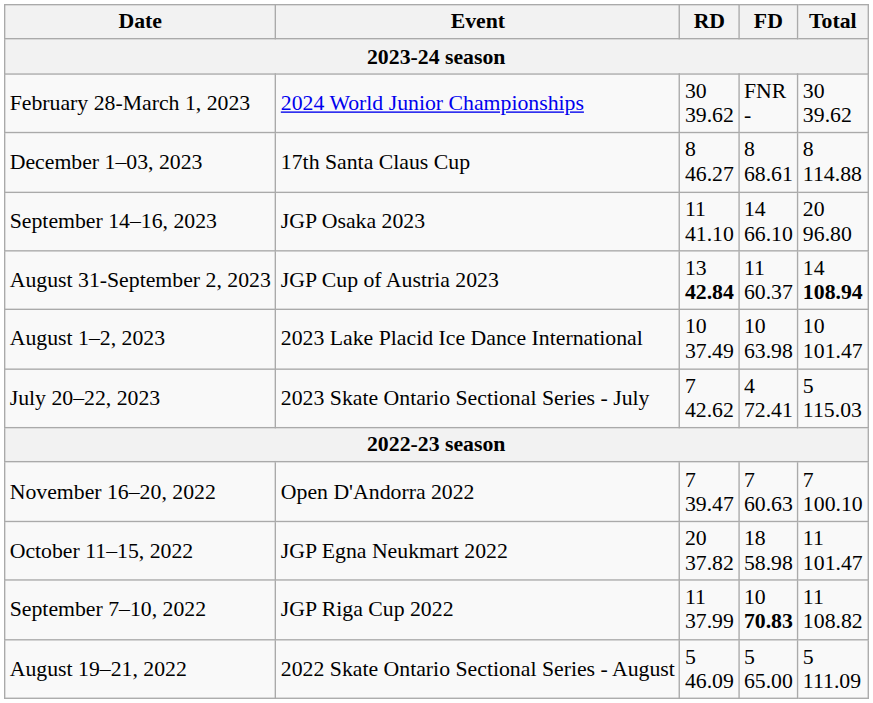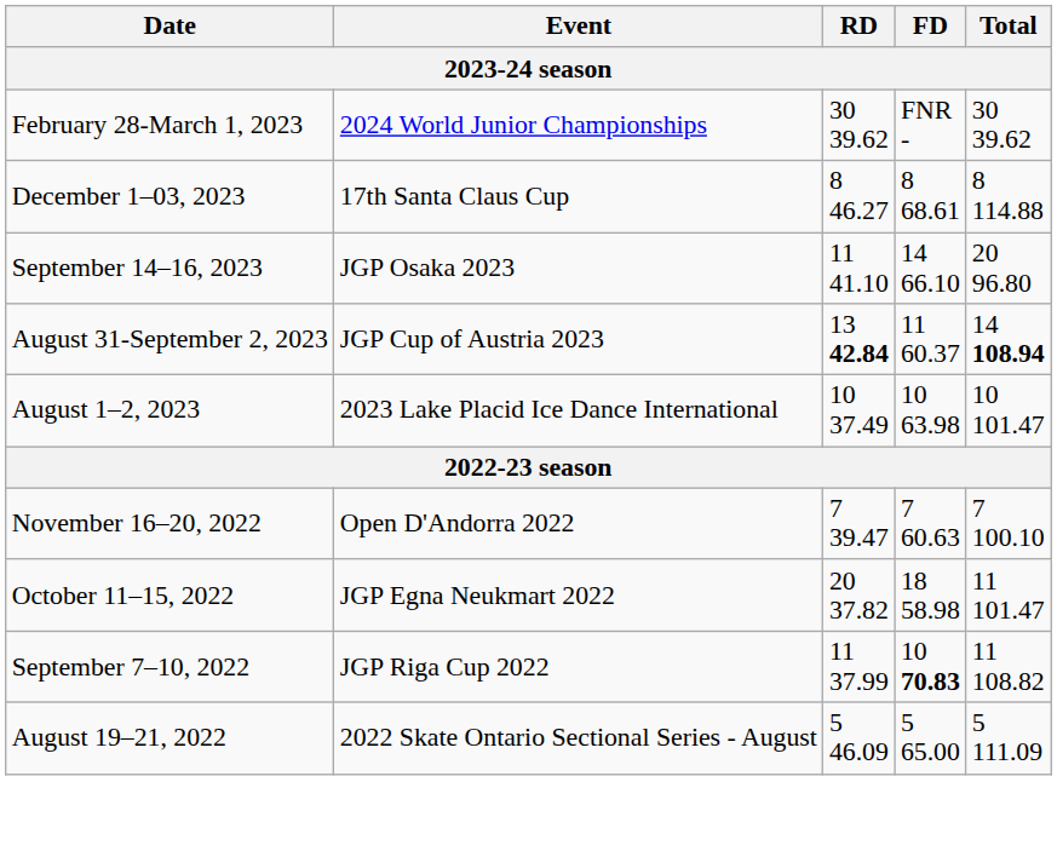 <table class="wikitable">
 <tr>
 <th>Date</th>
 <th>Event</th>
 <th>RD</th>
 <th>FD</th>
 <th>Total</th>
 </tr>
 <tr>
 <th colspan="5"><strong>2023-24 season</strong></th>
 </tr>
 <tr>
 <td>February 28-March 1, 2023</td>
 <td><a href='#'>2024 World Junior Championships</a></td>
 <td>30<br>39.62</td>
 <td>FNR<br>-</td>
 <td>30<br>39.62</td>
 </tr>
 <tr>
 <td>December 1–03, 2023</td>
 <td>17th Santa Claus Cup</td>
 <td>8<br>46.27</td>
 <td>8<br>68.61</td>
 <td>8<br>114.88</td>
 </tr>
 <tr>
 <td>September 14–16, 2023</td>
 <td>JGP Osaka 2023</td>
 <td>11<br>41.10</td>
 <td>14<br>66.10</td>
 <td>20<br>96.80</td>
 </tr>
 <tr>
 <td>August 31-September 2, 2023</td>
 <td>JGP Cup of Austria 2023</td>
 <td>13<br><strong>42.84</strong></td>
 <td>11<br>60.37</td>
 <td>14<br><strong>108.94</strong></td>
 </tr>
 <tr>
 <td>August 1–2, 2023</td>
 <td>2023 Lake Placid Ice Dance International</td>
 <td>10<br>37.49</td>
 <td>10<br>63.98</td>
 <td>10<br>101.47</td>
 </tr>
 <tr>
-<td>July 20–22, 2023</td>
-<td>2023 Skate Ontario Sectional Series - July</td>
-<td>7<br>42.62</td>
-<td>4<br>72.41</td>
-<td>5<br>115.03</td>
-</tr>
-<tr>
 <th colspan="5"><strong>2022-23 season</strong></th>
 </tr>
 <tr>
 <td>November 16–20, 2022</td>
 <td>Open D'Andorra 2022</td>
 <td>7<br>39.47</td>
 <td>7<br>60.63</td>
 <td>7<br>100.10</td>
 </tr>
 <tr>
 <td>October 11–15, 2022</td>
 <td>JGP Egna Neukmart 2022</td>
 <td>20<br>37.82</td>
 <td>18<br>58.98</td>
 <td>11<br>101.47</td>
 </tr>
 <tr>
 <td>September 7–10, 2022</td>
 <td>JGP Riga Cup 2022</td>
 <td>11<br>37.99</td>
 <td>10<br><strong>70.83</strong></td>
 <td>11<br>108.82</td>
 </tr>
 <tr>
 <td>August 19–21, 2022</td>
 <td>2022 Skate Ontario Sectional Series - August</td>
 <td>5<br>46.09</td>
 <td>5<br>65.00</td>
 <td>5<br>111.09</td>
 </tr>
 </table>
